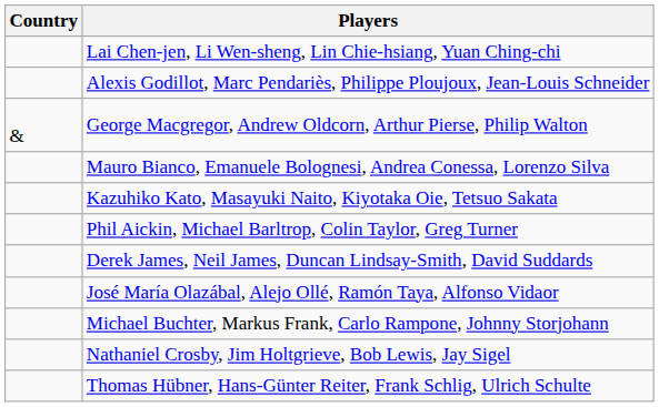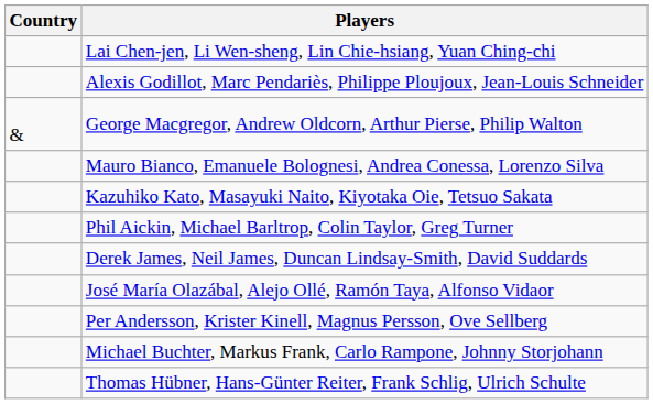 <table class="wikitable" style="font-size:95%;">
 <tr>
 <th>Country</th>
 <th>Players</th>
 </tr>
 <tr>
 <td></td>
 <td><a href='#'>Lai Chen-jen</a>, <a href='#'>Li Wen-sheng</a>, <a href='#'>Lin Chie-hsiang</a>, <a href='#'>Yuan Ching-chi</a></td>
 </tr>
 <tr>
 <td></td>
 <td><a href='#'>Alexis Godillot</a>, <a href='#'>Marc Pendariès</a>, <a href='#'>Philippe Ploujoux</a>, <a href='#'>Jean-Louis Schneider</a></td>
 </tr>
 <tr>
 <td><br>& </td>
 <td><a href='#'>George Macgregor</a>, <a href='#'>Andrew Oldcorn</a>, <a href='#'>Arthur Pierse</a>, <a href='#'>Philip Walton</a></td>
 </tr>
 <tr>
 <td></td>
 <td><a href='#'>Mauro Bianco</a>, <a href='#'>Emanuele Bolognesi</a>, <a href='#'>Andrea Conessa</a>, <a href='#'>Lorenzo Silva</a></td>
 </tr>
 <tr>
 <td></td>
 <td><a href='#'>Kazuhiko Kato</a>, <a href='#'>Masayuki Naito</a>, <a href='#'>Kiyotaka Oie</a>, <a href='#'>Tetsuo Sakata</a></td>
 </tr>
 <tr>
 <td></td>
 <td><a href='#'>Phil Aickin</a>, <a href='#'>Michael Barltrop</a>, <a href='#'>Colin Taylor</a>, <a href='#'>Greg Turner</a></td>
 </tr>
 <tr>
 <td></td>
 <td><a href='#'>Derek James</a>, <a href='#'>Neil James</a>, <a href='#'>Duncan Lindsay-Smith</a>, <a href='#'>David Suddards</a></td>
 </tr>
 <tr>
 <td></td>
 <td><a href='#'>José María Olazábal</a>, <a href='#'>Alejo Ollé</a>, <a href='#'>Ramón Taya</a>, <a href='#'>Alfonso Vidaor</a></td>
 </tr>
 <tr>
 <td></td>
-<td><a href='#'>Michael Buchter</a>, Markus Frank, <a href='#'>Carlo Rampone</a>, <a href='#'>Johnny Storjohann</a></td>
+<td><a href='#'>Per Andersson</a>, <a href='#'>Krister Kinell</a>, <a href='#'>Magnus Persson</a>, <a href='#'>Ove Sellberg</a></td>
 </tr>
 <tr>
 <td></td>
-<td><a href='#'>Nathaniel Crosby</a>, <a href='#'>Jim Holtgrieve</a>, <a href='#'>Bob Lewis</a>, <a href='#'>Jay Sigel</a></td>
+<td><a href='#'>Michael Buchter</a>, Markus Frank, <a href='#'>Carlo Rampone</a>, <a href='#'>Johnny Storjohann</a></td>
 </tr>
 <tr>
 <td></td>
 <td><a href='#'>Thomas Hübner</a>, <a href='#'>Hans-Günter Reiter</a>, <a href='#'>Frank Schlig</a>, <a href='#'>Ulrich Schulte</a></td>
 </tr>
 </table>
